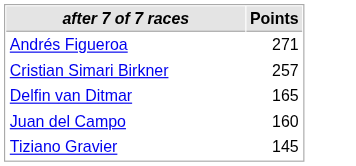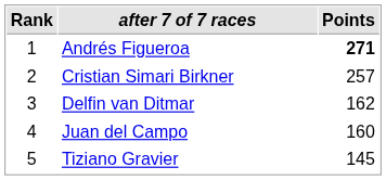 <table cellspacing="1" cellpadding="3" style="border:1px solid #aaa; font-size:86%;">
 <tr style="background:#e4e4e4;">
+<th style="border-bottom:1px solid #aaa; width:10px;">Rank</th>
 <th style="border-bottom:1px solid #aaa; width:200px; white-space:nowrap;"><em>after 7 of 7 races</em></th>
 <th style="border-bottom:1px solid #aaa; width:20px;">Points</th>
 </tr>
 <tr>
+<td style="text-align:center;">1</td>
 <td> <a href='#'>Andrés Figueroa</a></td>
-<td align="right">271</td>
+<td align="right"><strong>271</strong></td>
 </tr>
 <tr>
+<td style="text-align:center;">2</td>
 <td> <a href='#'>Cristian Simari Birkner</a></td>
 <td align="right">257</td>
 </tr>
 <tr>
+<td style="text-align:center;">3</td>
 <td> <a href='#'>Delfin van Ditmar</a></td>
-<td align="right">165</td>
+<td align="right">162</td>
 </tr>
 <tr>
+<td style="text-align:center;">4</td>
 <td> <a href='#'>Juan del Campo</a></td>
 <td align="right">160</td>
 </tr>
 <tr>
+<td style="text-align:center;">5</td>
 <td> <a href='#'>Tiziano Gravier</a></td>
 <td align="right">145</td>
 </tr>
 </table>
